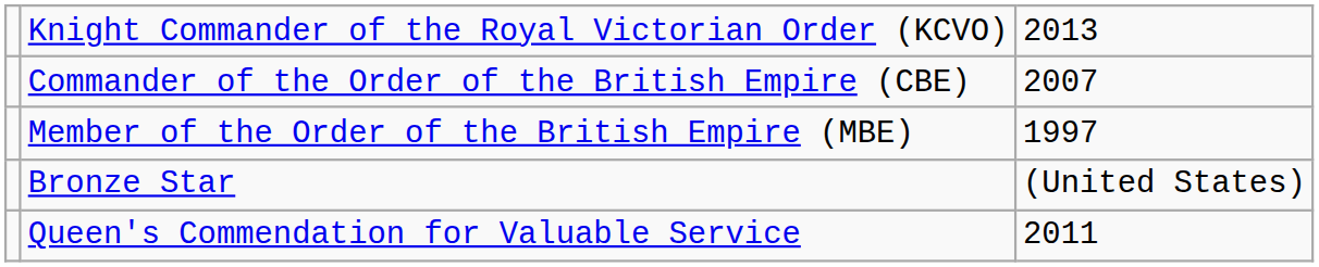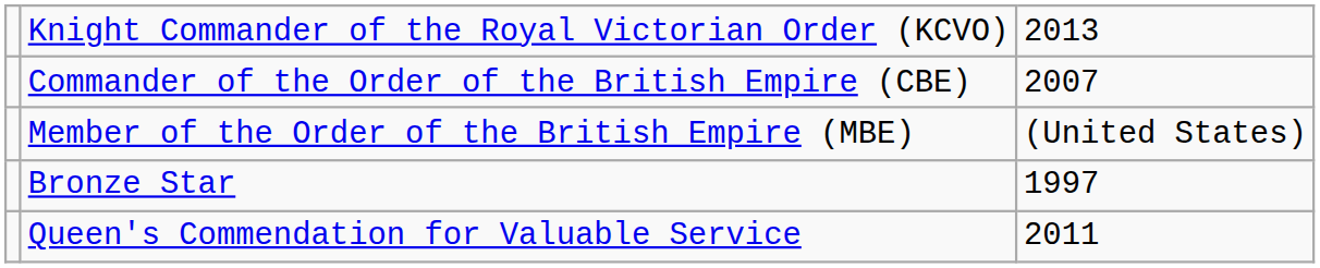 <table class="wikitable">
 <tr>
 <td></td>
 <td><a href='#'>Knight Commander of the Royal Victorian Order</a> (KCVO)</td>
 <td>2013</td>
 </tr>
 <tr>
 <td></td>
 <td><a href='#'>Commander of the Order of the British Empire</a> (CBE)</td>
 <td>2007</td>
 </tr>
 <tr>
 <td></td>
 <td><a href='#'>Member of the Order of the British Empire</a> (MBE)</td>
-<td>1997</td>
+<td>(United States)</td>
 </tr>
 <tr>
 <td></td>
 <td><a href='#'>Bronze Star</a></td>
-<td>(United States)</td>
+<td>1997</td>
 </tr>
 <tr>
 <td></td>
 <td><a href='#'>Queen's Commendation for Valuable Service</a></td>
 <td>2011</td>
 </tr>
 </table>
